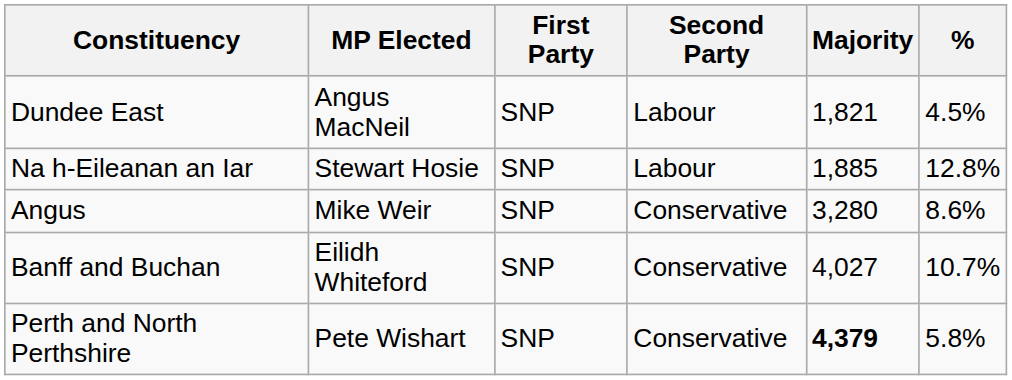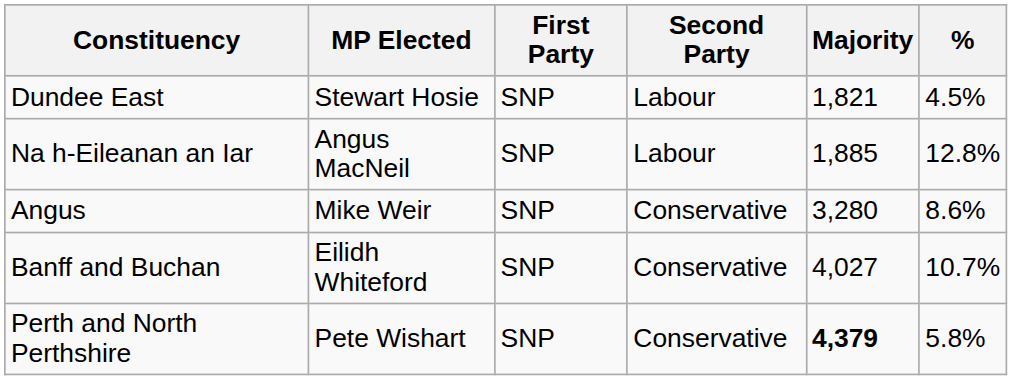 <table class="wikitable sortable">
 <tr>
 <th>Constituency</th>
 <th>MP Elected</th>
 <th>First Party</th>
 <th>Second Party</th>
 <th>Majority</th>
 <th>%</th>
 </tr>
 <tr>
 <td>Dundee East</td>
-<td>Angus MacNeil</td>
+<td>Stewart Hosie</td>
 <td>SNP</td>
 <td>Labour</td>
 <td>1,821</td>
 <td>4.5%</td>
 </tr>
 <tr>
 <td>Na h-Eileanan an Iar</td>
-<td>Stewart Hosie</td>
+<td>Angus MacNeil</td>
 <td>SNP</td>
 <td>Labour</td>
 <td>1,885</td>
 <td>12.8%</td>
 </tr>
 <tr>
 <td>Angus</td>
 <td>Mike Weir</td>
 <td>SNP</td>
 <td>Conservative</td>
 <td>3,280</td>
 <td>8.6%</td>
 </tr>
 <tr>
 <td>Banff and Buchan</td>
 <td>Eilidh Whiteford</td>
 <td>SNP</td>
 <td>Conservative</td>
 <td>4,027</td>
 <td>10.7%</td>
 </tr>
 <tr>
 <td>Perth and North Perthshire</td>
 <td>Pete Wishart</td>
 <td>SNP</td>
 <td>Conservative</td>
 <td><strong>4,379</strong></td>
 <td>5.8%</td>
 </tr>
 </table>
